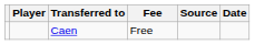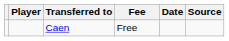 <table class="wikitable plainrowheaders sortable">
 <tr>
 <th></th>
 <th scope="col">Player</th>
 <th>Transferred to</th>
 <th style="width: 65px;">Fee</th>
+<th scope="col">Date</th>
 <th scope="col">Source</th>
-<th scope="col">Date</th>
 </tr>
 <tr>
 <td align="center"></td>
 <td></td>
 <td> <a href='#'>Caen</a></td>
 <td>Free</td>
 <td></td>
 <td></td>
 </tr>
 </table>
